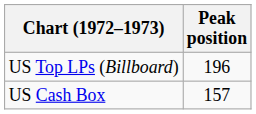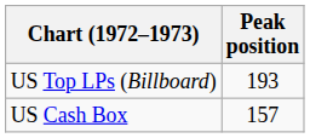 <table class="wikitable">
 <tr>
 <th>Chart (1972–1973)</th>
 <th>Peak<br>position</th>
 </tr>
 <tr>
 <td>US <a href='#'>Top LPs</a> (<em>Billboard</em>)</td>
-<td align="center">196</td>
+<td align="center">193</td>
 </tr>
 <tr>
 <td>US <a href='#'>Cash Box</a></td>
 <td align="center">157</td>
 </tr>
 </table>
